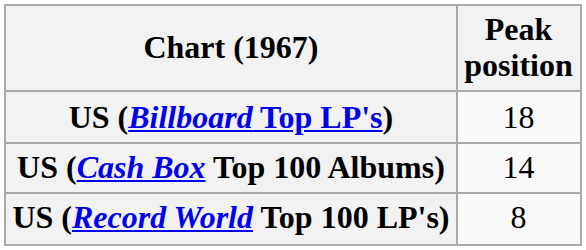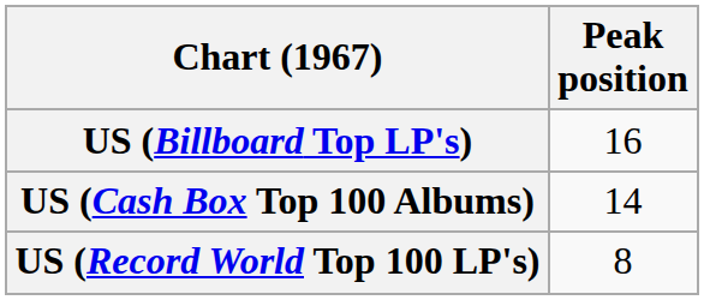 <table class="wikitable sortable plainrowheaders" style="text-align:center">
 <tr>
 <th>Chart (1967)</th>
 <th>Peak<br>position</th>
 </tr>
 <tr>
 </tr>
 <tr>
 </tr>
 <tr>
 <th scope="row">US (<a href='#'><em>Billboard</em> Top LP's</a>)</th>
-<td style="text-align:center;">18</td>
+<td style="text-align:center;">16</td>
 </tr>
 <tr>
 <th scope="row">US (<em><a href='#'>Cash Box</a></em> Top 100 Albums)</th>
 <td style="text-align:center;">14</td>
 </tr>
 <tr>
 <th scope="row">US (<em><a href='#'>Record World</a></em> Top 100 LP's)</th>
 <td style="text-align:center;">8</td>
 </tr>
 <tr>
 </tr>
 </table>
